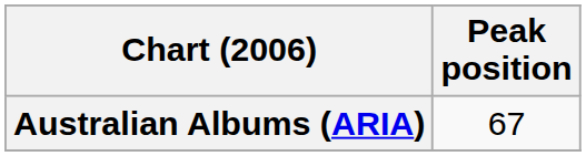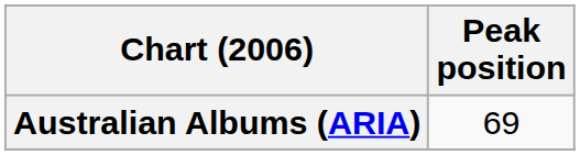 <table class="wikitable sortable plainrowheaders" style="text-align:center">
 <tr>
 <th scope="col">Chart (2006)</th>
 <th scope="col">Peak<br> position</th>
 </tr>
 <tr>
 <th scope="row">Australian Albums (<a href='#'>ARIA</a>)</th>
-<td>67</td>
+<td>69</td>
 </tr>
 <tr>
 </tr>
 <tr>
 </tr>
 <tr>
 </tr>
 </table>
